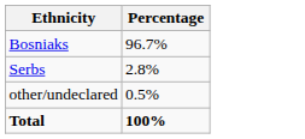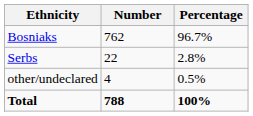 <table class="wikitable">
 <tr>
 <th width="100px">Ethnicity</th>
+<th width="80px">Number</th>
 <th width="80px">Percentage</th>
 </tr>
 <tr>
 <td><a href='#'>Bosniaks</a></td>
+<td>762</td>
 <td>96.7%</td>
 </tr>
 <tr>
 <td><a href='#'>Serbs</a></td>
+<td>22</td>
 <td>2.8%</td>
 </tr>
 <tr>
 <td>other/undeclared</td>
+<td>4</td>
 <td>0.5%</td>
 </tr>
 <tr>
 <td><strong>Total</strong></td>
+<td><strong>788</strong></td>
 <td><strong>100%</strong></td>
 </tr>
 </table>
